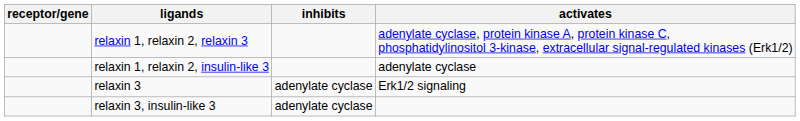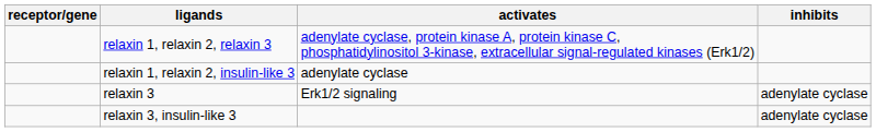 <table class="wikitable">
 <tr>
 <th>receptor/gene</th>
 <th>ligands</th>
+<th>activates</th>
 <th>inhibits</th>
-<th>activates</th>
 </tr>
 <tr>
 <td></td>
 <td><a href='#'>relaxin</a> 1, relaxin 2, <a href='#'>relaxin 3</a></td>
+<td><a href='#'>adenylate cyclase</a>, <a href='#'>protein kinase A</a>, <a href='#'>protein kinase C</a>,<br><a href='#'>phosphatidylinositol 3-kinase</a>, <a href='#'>extracellular signal-regulated kinases</a> (Erk1/2)</td>
 <td></td>
-<td><a href='#'>adenylate cyclase</a>, <a href='#'>protein kinase A</a>, <a href='#'>protein kinase C</a>,<br><a href='#'>phosphatidylinositol 3-kinase</a>, <a href='#'>extracellular signal-regulated kinases</a> (Erk1/2)</td>
 </tr>
 <tr>
 <td></td>
 <td>relaxin 1, relaxin 2, <a href='#'>insulin-like 3</a></td>
+<td>adenylate cyclase</td>
 <td></td>
+</tr>
+<tr>
+<td></td>
+<td>relaxin 3</td>
+<td>Erk1/2 signaling</td>
 <td>adenylate cyclase</td>
 </tr>
 <tr>
 <td></td>
-<td>relaxin 3</td>
+<td>relaxin 3, insulin-like 3</td>
+<td></td>
 <td>adenylate cyclase</td>
-<td>Erk1/2 signaling</td>
-</tr>
-<tr>
-<td></td>
-<td>relaxin 3, insulin-like 3</td>
-<td>adenylate cyclase</td>
-<td></td>
 </tr>
 </table>
